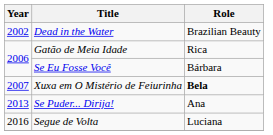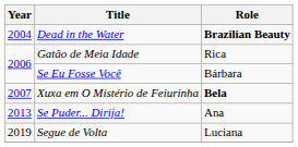 <table class="wikitable" style="font-size: 90%;">
 <tr>
 <th>Year</th>
 <th>Title</th>
 <th>Role</th>
 </tr>
 <tr>
-<td><a href='#'>2002</a></td>
+<td><a href='#'>2004</a></td>
 <td><em><a href='#'>Dead in the Water</a></em></td>
-<td>Brazilian Beauty</td>
+<td><strong>Brazilian Beauty</strong></td>
 </tr>
 <tr>
 <td rowspan="2"><a href='#'>2006</a></td>
 <td><em>Gatão de Meia Idade</em></td>
 <td>Rica</td>
 </tr>
 <tr>
 <td><em><a href='#'>Se Eu Fosse Você</a></em></td>
 <td>Bárbara</td>
 </tr>
 <tr>
 <td><a href='#'>2007</a></td>
 <td><em>Xuxa em O Mistério de Feiurinha</em></td>
 <td><strong>Bela</strong></td>
 </tr>
 <tr>
 <td><a href='#'>2013</a></td>
 <td><em><a href='#'>Se Puder... Dirija!</a></em></td>
 <td>Ana</td>
 </tr>
 <tr>
-<td>2016</td>
+<td>2019</td>
 <td><em>Segue de Volta</em></td>
 <td>Luciana</td>
 </tr>
 <tr>
 </tr>
 </table>
